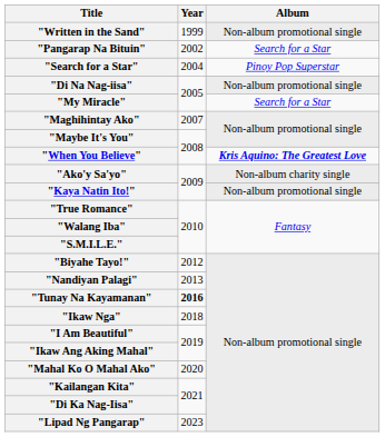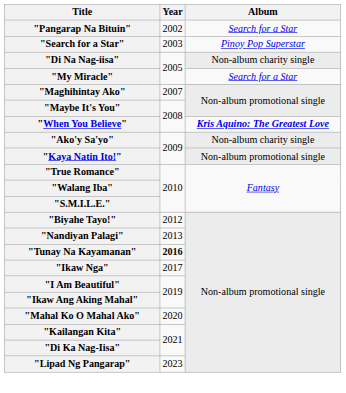 <table class="wikitable plainrowheaders" style="text-align:center;">
 <tr>
 <th scope="col" style="width:15em;">Title</th>
 <th scope="col">Year</th>
 <th scope="col" style="width:15em;">Album</th>
-</tr>
-<tr>
-<th scope="row">"Written in the Sand"</th>
-<td rowspan="1">1999</td>
-<td style="background:#ECECEC;">Non-album promotional single</td>
 </tr>
 <tr>
 <th scope="row">"Pangarap Na Bituin"</th>
 <td rowspan="1">2002</td>
 <td rowspan="1"><em><a href='#'>Search for a Star</a></em></td>
 </tr>
 <tr>
 <th scope="row">"Search for a Star"</th>
-<td rowspan="1">2004</td>
+<td rowspan="1">2003</td>
 <td rowspan="1"><em><a href='#'>Pinoy Pop Superstar</a></em></td>
 </tr>
 <tr>
 <th scope="row">"Di Na Nag-iisa"</th>
 <td rowspan="2">2005</td>
-<td style="background:#ECECEC;">Non-album promotional single</td>
+<td style="background:#ECECEC;">Non-album charity single</td>
 </tr>
 <tr>
 <th scope="row">"My Miracle"</th>
 <td rowspan="1"><em><a href='#'>Search for a Star</a></em></td>
 </tr>
 <tr>
 <th scope="row">"Maghihintay Ako"</th>
 <td rowspan="1">2007</td>
 <td rowspan="2" style="background:#ECECEC;">Non-album promotional single</td>
 </tr>
 <tr>
 <th scope="row">"Maybe It's You"</th>
 <td rowspan="2">2008</td>
 </tr>
 <tr>
 <th scope="row">"<a href='#'>When You Believe</a>"<br></th>
 <td rowspan="1"><strong><em><a href='#'>Kris Aquino: The Greatest Love</a></em></strong></td>
 </tr>
 <tr>
 <th scope="row">"Ako'y Sa'yo"</th>
 <td rowspan="2">2009</td>
 <td style="background:#ECECEC;">Non-album charity single</td>
 </tr>
 <tr>
 <th scope="row">"<a href='#'>Kaya Natin Ito!</a>"<br></th>
 <td style="background:#ECECEC;">Non-album promotional single</td>
 </tr>
 <tr>
 <th scope="row">"True Romance"</th>
 <td rowspan="3">2010</td>
 <td rowspan="3"><em><a href='#'>Fantasy</a></em></td>
 </tr>
 <tr>
 <th scope="row">"Walang Iba"</th>
 </tr>
 <tr>
 <th scope="row">"S.M.I.L.E."<br></th>
 </tr>
 <tr>
 <th scope="row">"Biyahe Tayo!"</th>
 <td>2012</td>
 <td rowspan="10" style="background:#ECECEC;">Non-album promotional single</td>
 </tr>
 <tr>
 <th scope="row">"Nandiyan Palagi"</th>
 <td rowspan="1">2013</td>
 </tr>
 <tr>
 <th scope="row">"Tunay Na Kayamanan"</th>
 <td rowspan="1"><strong>2016</strong></td>
 </tr>
 <tr>
 <th scope="row">"Ikaw Nga"</th>
-<td rowspan="1">2018</td>
+<td rowspan="1">2017</td>
 </tr>
 <tr>
 <th scope="row">"I Am Beautiful"</th>
 <td rowspan="2">2019</td>
 </tr>
 <tr>
 <th scope="row">"Ikaw Ang Aking Mahal"</th>
 </tr>
 <tr>
 <th scope="row">"Mahal Ko O Mahal Ako"</th>
 <td rowspan="1">2020</td>
 </tr>
 <tr>
 <th scope="row">"Kailangan Kita"</th>
 <td rowspan="2">2021</td>
 </tr>
 <tr>
 <th scope="row">"Di Ka Nag-Iisa"</th>
 </tr>
 <tr>
 <th scope="row">"Lipad Ng Pangarap"</th>
 <td>2023</td>
 </tr>
 </table>
